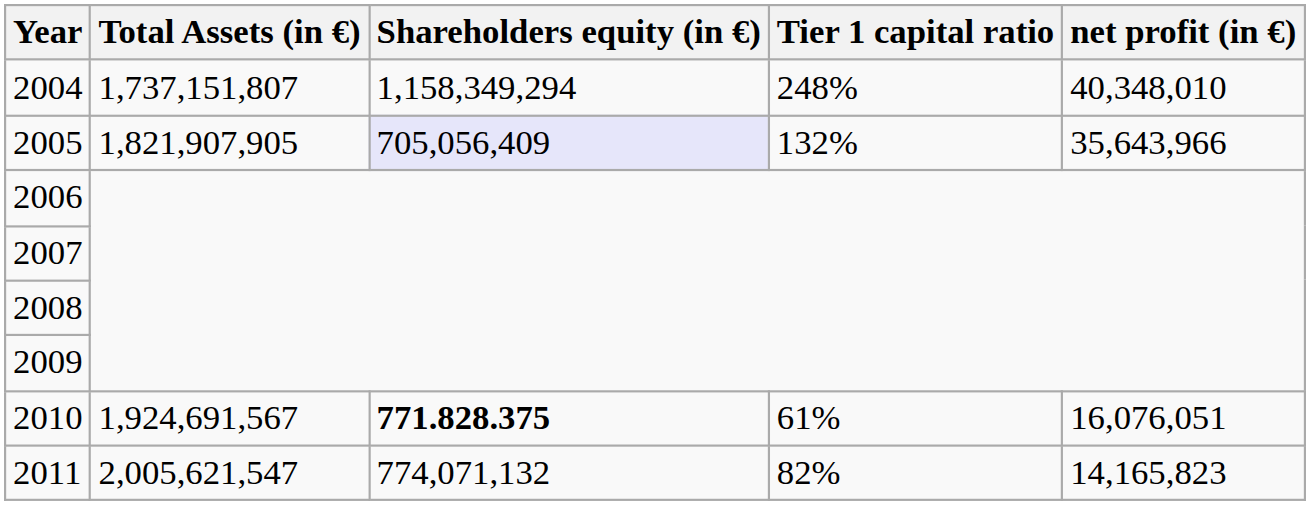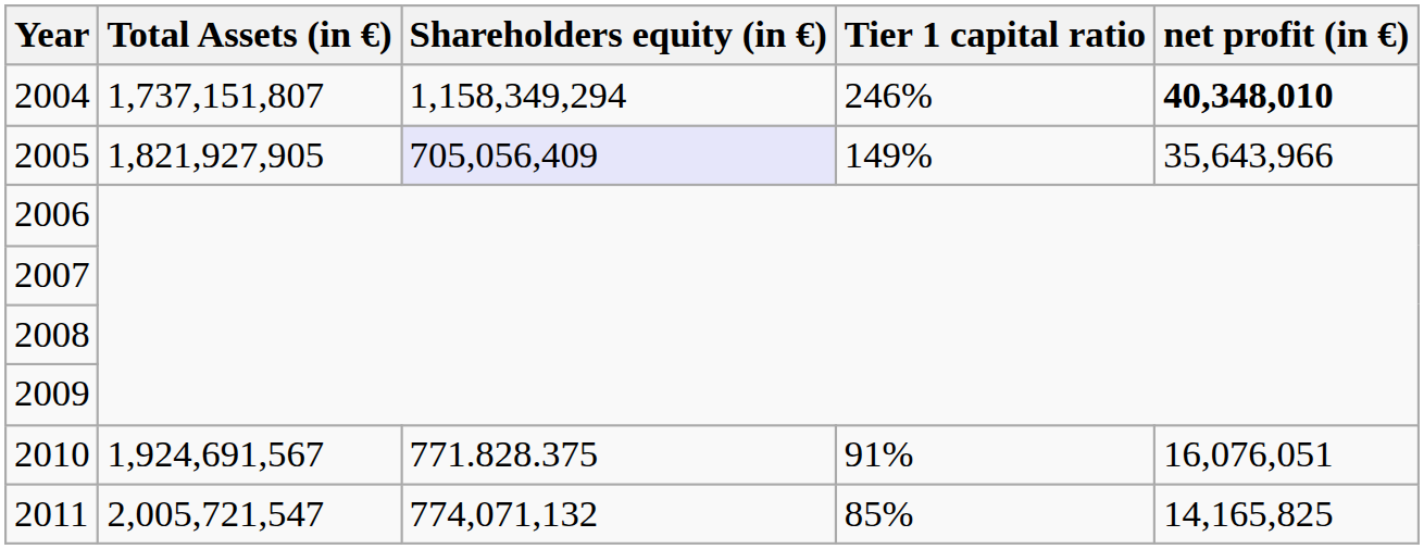 <table class="wikitable" border="1">
 <tr>
 <th>Year</th>
 <th>Total Assets (in €)</th>
 <th>Shareholders equity (in €)</th>
 <th>Tier 1 capital ratio</th>
 <th>net profit (in €)</th>
 </tr>
 <tr>
 <td>2004</td>
 <td>1,737,151,807</td>
 <td>1,158,349,294</td>
-<td>248%</td>
-<td>40,348,010</td>
+<td>246%</td>
+<td><strong>40,348,010</strong></td>
 </tr>
 <tr>
 <td>2005</td>
-<td> 1,821,907,905</td>
+<td> 1,821,927,905</td>
 <td style="background: lavender;"> 705,056,409</td>
-<td> 132%</td>
+<td> 149%</td>
 <td> 35,643,966</td>
 </tr>
 <tr>
 <td>2006</td>
 </tr>
 <tr>
 <td>2007</td>
 </tr>
 <tr>
 <td>2008</td>
 </tr>
 <tr>
 <td>2009</td>
 </tr>
 <tr>
 <td>2010</td>
 <td> 1,924,691,567</td>
-<td><strong> 771.828.375</strong></td>
-<td> 61%</td>
+<td> 771.828.375</td>
+<td> 91%</td>
 <td> 16,076,051</td>
 </tr>
 <tr>
 <td>2011</td>
-<td> 2,005,621,547</td>
+<td> 2,005,721,547</td>
 <td> 774,071,132</td>
-<td> 82%</td>
-<td> 14,165,823</td>
+<td> 85%</td>
+<td> 14,165,825</td>
 </tr>
 </table>
